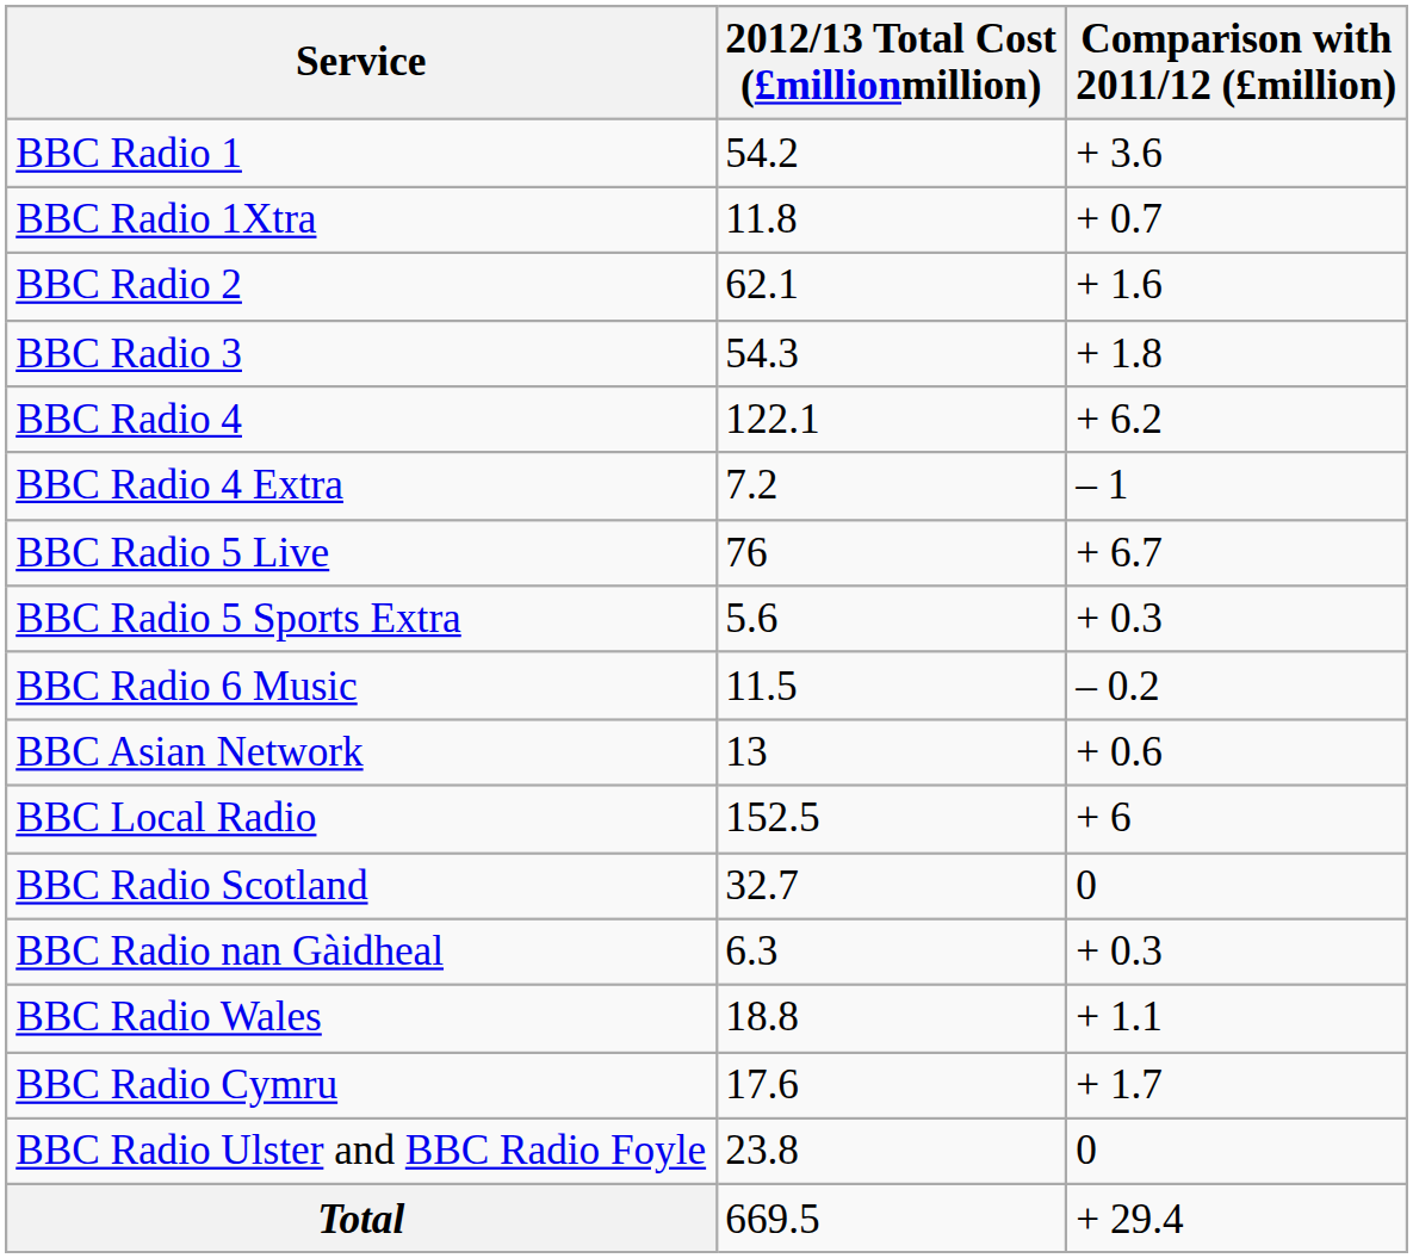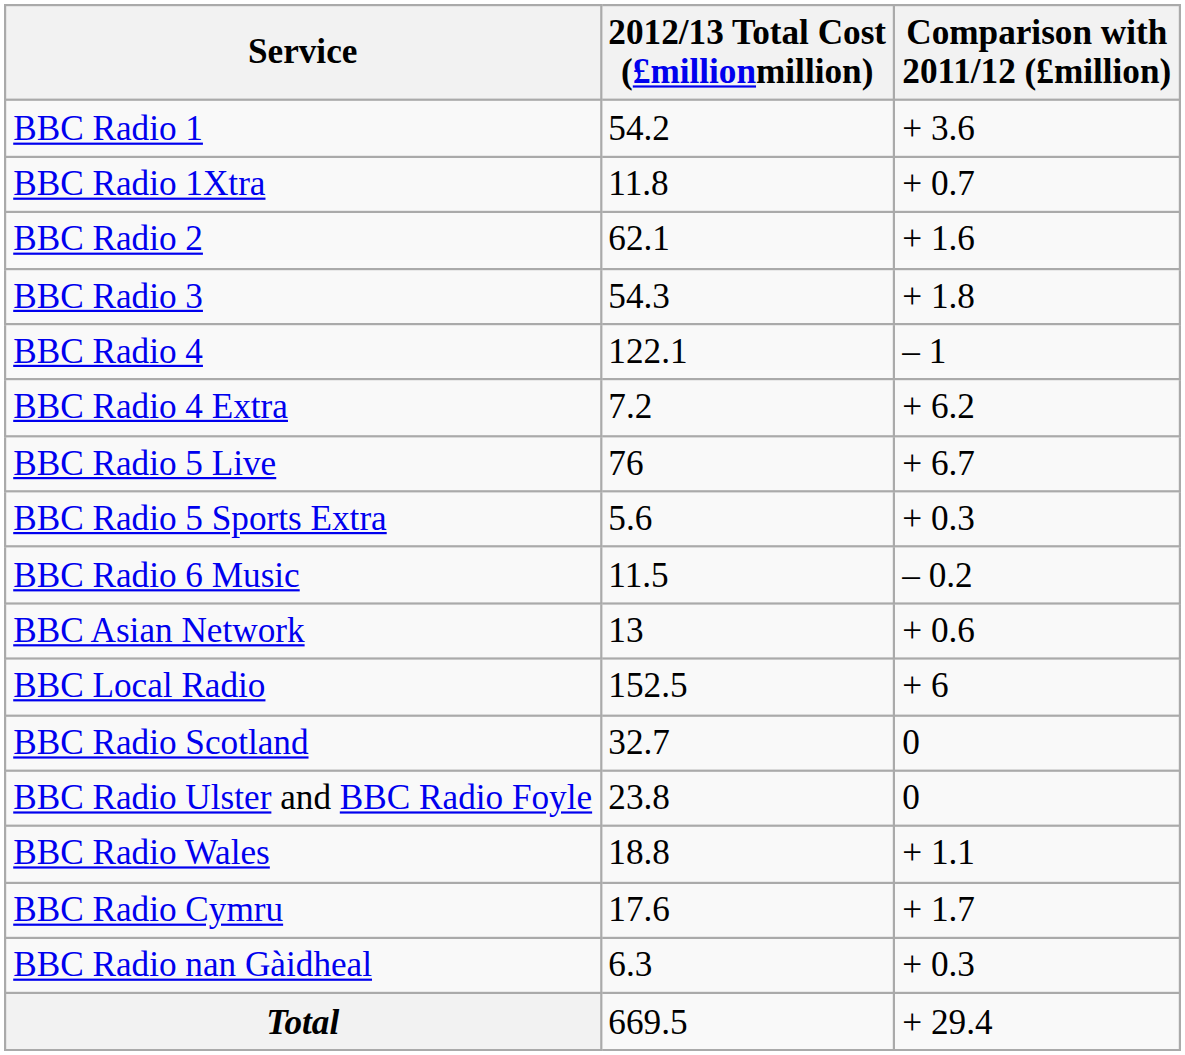 <table class="wikitable sortable">
 <tr>
 <th>Service</th>
 <th>2012/13 Total Cost <br>(<a href='#'>£million</a>million)</th>
 <th>Comparison with <br>2011/12 (£million)</th>
 </tr>
 <tr>
 <td><a href='#'>BBC Radio 1</a></td>
 <td>54.2</td>
 <td>+ 3.6</td>
 </tr>
 <tr>
 <td><a href='#'>BBC Radio 1Xtra</a></td>
 <td>11.8</td>
 <td>+ 0.7</td>
 </tr>
 <tr>
 <td><a href='#'>BBC Radio 2</a></td>
 <td>62.1</td>
 <td>+ 1.6</td>
 </tr>
 <tr>
 <td><a href='#'>BBC Radio 3</a></td>
 <td>54.3</td>
 <td>+ 1.8</td>
 </tr>
 <tr>
 <td><a href='#'>BBC Radio 4</a></td>
 <td>122.1</td>
-<td>+ 6.2</td>
+<td>– 1</td>
 </tr>
 <tr>
 <td><a href='#'>BBC Radio 4 Extra</a></td>
 <td>7.2</td>
-<td>– 1</td>
+<td>+ 6.2</td>
 </tr>
 <tr>
 <td><a href='#'>BBC Radio 5 Live</a></td>
 <td>76</td>
 <td>+ 6.7</td>
 </tr>
 <tr>
 <td><a href='#'>BBC Radio 5 Sports Extra</a></td>
 <td>5.6</td>
 <td>+ 0.3</td>
 </tr>
 <tr>
 <td><a href='#'>BBC Radio 6 Music</a></td>
 <td>11.5</td>
 <td>– 0.2</td>
 </tr>
 <tr>
 <td><a href='#'>BBC Asian Network</a></td>
 <td>13</td>
 <td>+ 0.6</td>
 </tr>
 <tr>
 <td><a href='#'>BBC Local Radio</a></td>
 <td>152.5</td>
 <td>+ 6</td>
 </tr>
 <tr>
 <td><a href='#'>BBC Radio Scotland</a></td>
 <td>32.7</td>
 <td>0</td>
 </tr>
 <tr>
-<td><a href='#'>BBC Radio nan Gàidheal</a></td>
-<td>6.3</td>
-<td>+ 0.3</td>
+<td><a href='#'>BBC Radio Ulster</a> and <a href='#'>BBC Radio Foyle</a></td>
+<td>23.8</td>
+<td>0</td>
 </tr>
 <tr>
 <td><a href='#'>BBC Radio Wales</a></td>
 <td>18.8</td>
 <td>+ 1.1</td>
 </tr>
 <tr>
 <td><a href='#'>BBC Radio Cymru</a></td>
 <td>17.6</td>
 <td>+ 1.7</td>
 </tr>
 <tr>
-<td><a href='#'>BBC Radio Ulster</a> and <a href='#'>BBC Radio Foyle</a></td>
-<td>23.8</td>
-<td>0</td>
+<td><a href='#'>BBC Radio nan Gàidheal</a></td>
+<td>6.3</td>
+<td>+ 0.3</td>
 </tr>
 <tr>
 <th><em>Total</em></th>
 <td>669.5</td>
 <td>+ 29.4</td>
 </tr>
 </table>
